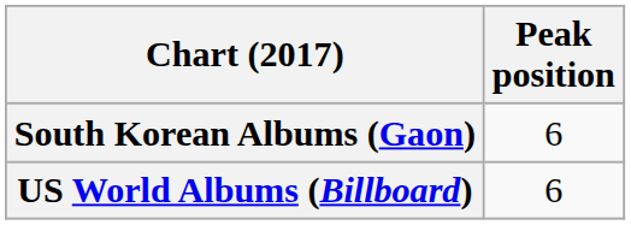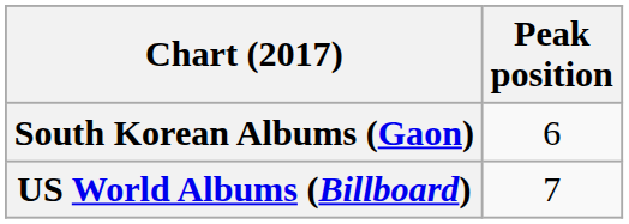 <table class="wikitable sortable plainrowheaders" style="text-align:center;">
 <tr>
 <th>Chart (2017)</th>
 <th>Peak<br>position</th>
 </tr>
 <tr>
 <th scope="row">South Korean Albums (<a href='#'>Gaon</a>)</th>
 <td>6</td>
 </tr>
 <tr>
 <th scope="row">US <a href='#'>World Albums</a> (<em><a href='#'>Billboard</a></em>)</th>
-<td>6</td>
+<td>7</td>
 </tr>
 </table>
